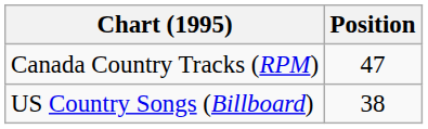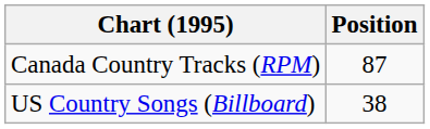 <table class="wikitable sortable">
 <tr>
 <th scope="col">Chart (1995)</th>
 <th scope="col">Position</th>
 </tr>
 <tr>
 <td>Canada Country Tracks (<em><a href='#'>RPM</a></em>)</td>
-<td align="center">47</td>
+<td align="center">87</td>
 </tr>
 <tr>
 <td>US <a href='#'>Country Songs</a> (<em><a href='#'>Billboard</a></em>)</td>
 <td align="center">38</td>
 </tr>
 </table>
